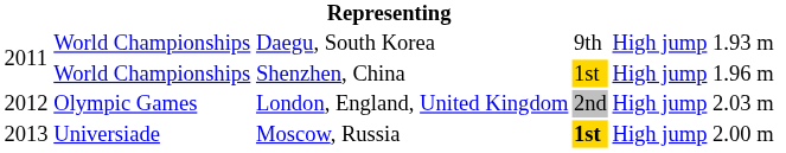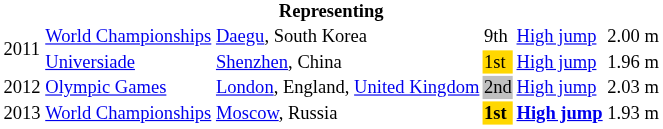 <table>
 <tr>
 <th colspan="6">Representing </th>
 </tr>
 <tr>
 <td rowspan=2>2011</td>
 <td><a href='#'>World Championships</a></td>
 <td><a href='#'>Daegu</a>, South Korea</td>
 <td>9th</td>
 <td><a href='#'>High jump</a></td>
-<td>1.93 m</td>
+<td>2.00 m</td>
 </tr>
 <tr>
-<td><a href='#'>World Championships</a></td>
+<td><a href='#'>Universiade</a></td>
 <td><a href='#'>Shenzhen</a>, China</td>
 <td bgcolor=gold>1st</td>
 <td><a href='#'>High jump</a></td>
 <td>1.96 m</td>
 </tr>
 <tr>
 <td>2012</td>
 <td><a href='#'>Olympic Games</a></td>
 <td><a href='#'>London</a>, England, <a href='#'>United Kingdom</a></td>
 <td bgcolor=silver>2nd</td>
 <td><a href='#'>High jump</a></td>
 <td>2.03 m</td>
 </tr>
 <tr>
 <td>2013</td>
-<td><a href='#'>Universiade</a></td>
+<td><a href='#'>World Championships</a></td>
 <td><a href='#'>Moscow</a>, Russia</td>
 <td bgcolor=gold><strong>1st</strong></td>
-<td><a href='#'>High jump</a></td>
-<td>2.00 m</td>
+<td><strong><a href='#'>High jump</a></strong></td>
+<td>1.93 m</td>
 </tr>
 </table>
